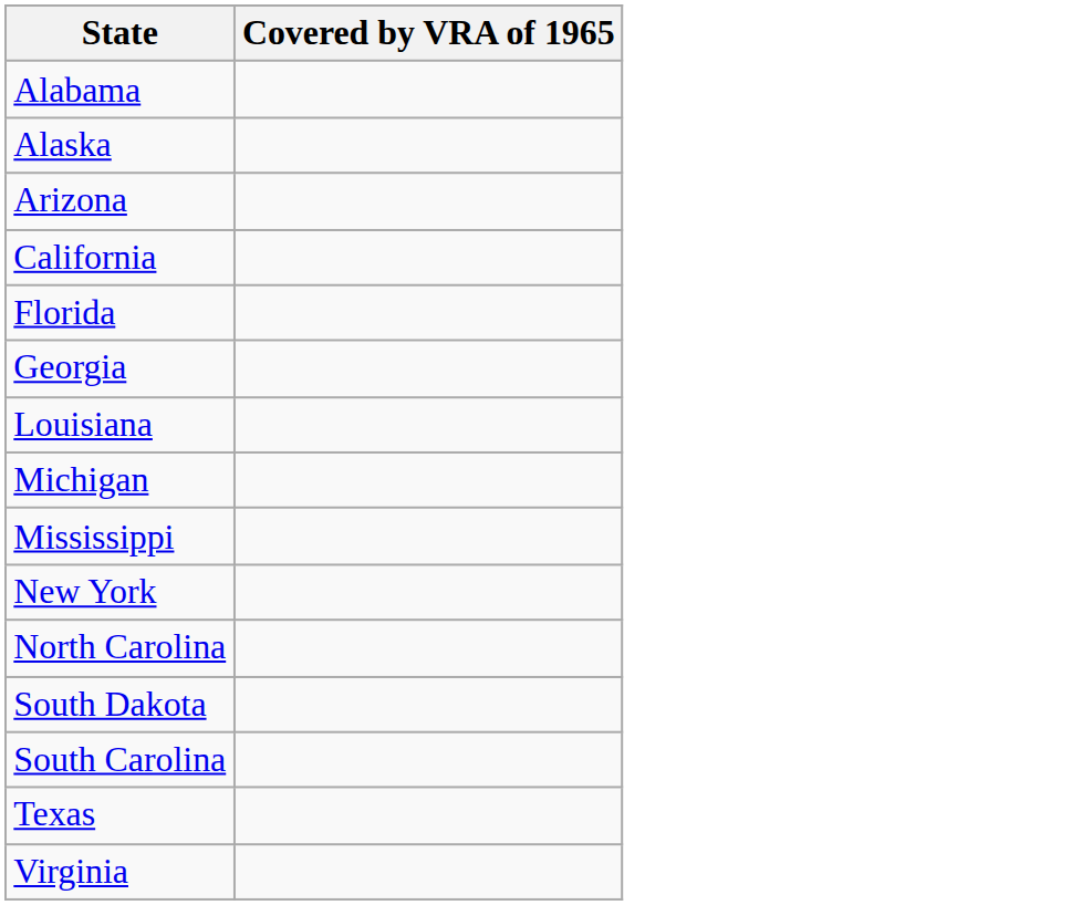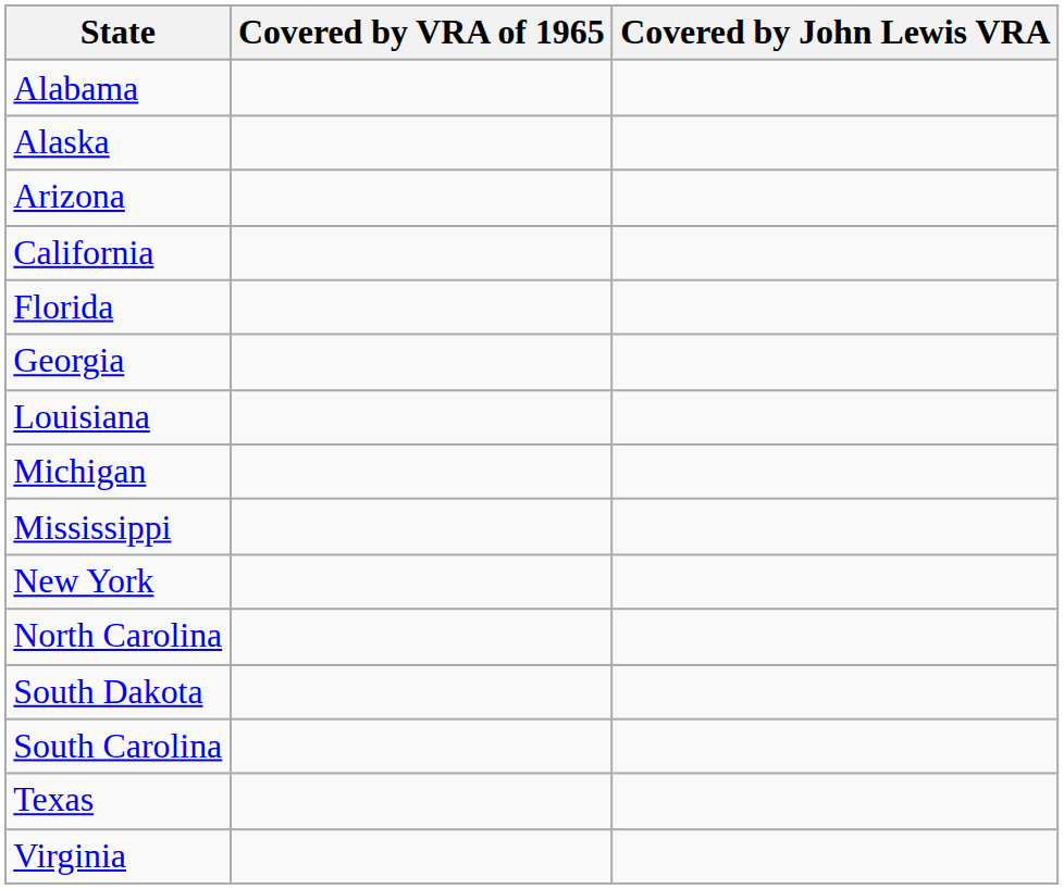 <table class="wikitable sortable">
 <tr>
 <th>State</th>
 <th>Covered by VRA of 1965</th>
+<th>Covered by John Lewis VRA</th>
 </tr>
 <tr>
 <td><a href='#'>Alabama</a></td>
+<td></td>
 <td></td>
 </tr>
 <tr>
 <td><a href='#'>Alaska</a></td>
 <td></td>
+<td></td>
 </tr>
 <tr>
 <td><a href='#'>Arizona</a></td>
+<td></td>
 <td></td>
 </tr>
 <tr>
 <td><a href='#'>California</a></td>
 <td></td>
+<td></td>
 </tr>
 <tr>
 <td><a href='#'>Florida</a></td>
+<td></td>
 <td></td>
 </tr>
 <tr>
 <td><a href='#'>Georgia</a></td>
 <td></td>
+<td></td>
 </tr>
 <tr>
 <td><a href='#'>Louisiana</a></td>
+<td></td>
 <td></td>
 </tr>
 <tr>
 <td><a href='#'>Michigan</a></td>
 <td></td>
+<td></td>
 </tr>
 <tr>
 <td><a href='#'>Mississippi</a></td>
+<td></td>
 <td></td>
 </tr>
 <tr>
 <td><a href='#'>New York</a></td>
 <td></td>
+<td></td>
 </tr>
 <tr>
 <td><a href='#'>North Carolina</a></td>
+<td></td>
 <td></td>
 </tr>
 <tr>
 <td><a href='#'>South Dakota</a></td>
 <td></td>
+<td></td>
 </tr>
 <tr>
 <td><a href='#'>South Carolina</a></td>
+<td></td>
 <td></td>
 </tr>
 <tr>
 <td><a href='#'>Texas</a></td>
 <td></td>
+<td></td>
 </tr>
 <tr>
 <td><a href='#'>Virginia</a></td>
 <td></td>
+<td></td>
 </tr>
 </table>
